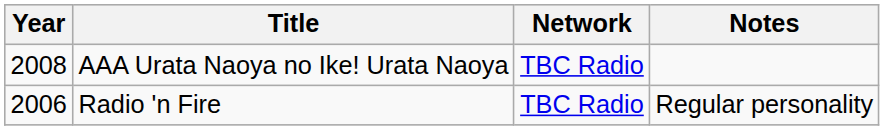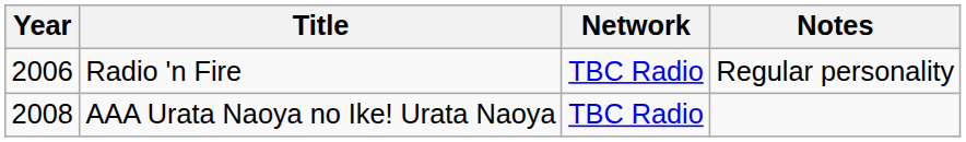 <table class="wikitable">
 <tr>
 <th>Year</th>
 <th>Title</th>
 <th>Network</th>
 <th>Notes</th>
 </tr>
 <tr>
+<td>2006</td>
+<td>Radio 'n Fire</td>
+<td><a href='#'>TBC Radio</a></td>
+<td>Regular personality</td>
+</tr>
+<tr>
 <td>2008</td>
 <td>AAA Urata Naoya no Ike! Urata Naoya</td>
 <td><a href='#'>TBC Radio</a></td>
 <td></td>
 </tr>
-<tr>
-<td>2006</td>
-<td>Radio 'n Fire</td>
-<td><a href='#'>TBC Radio</a></td>
-<td>Regular personality</td>
-</tr>
 </table>
